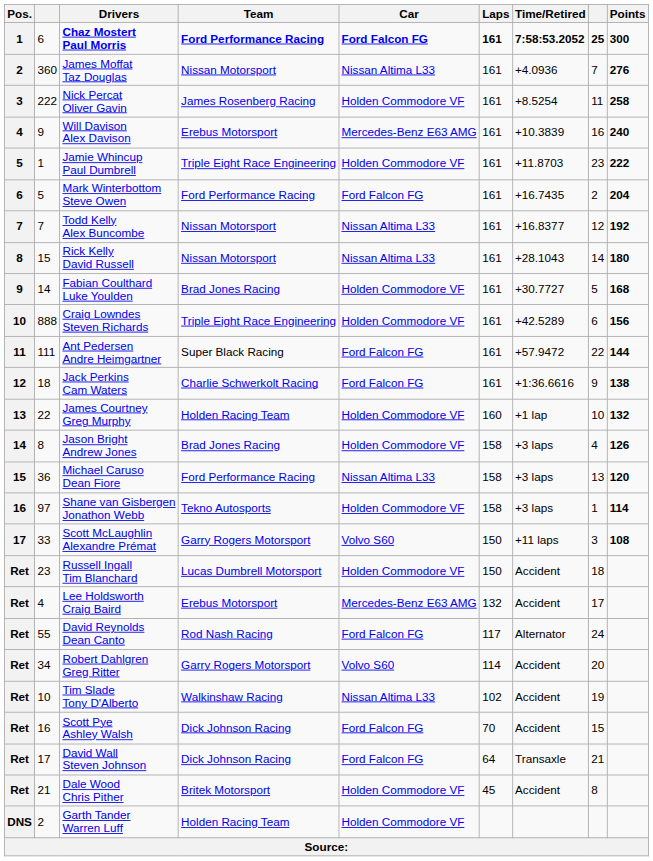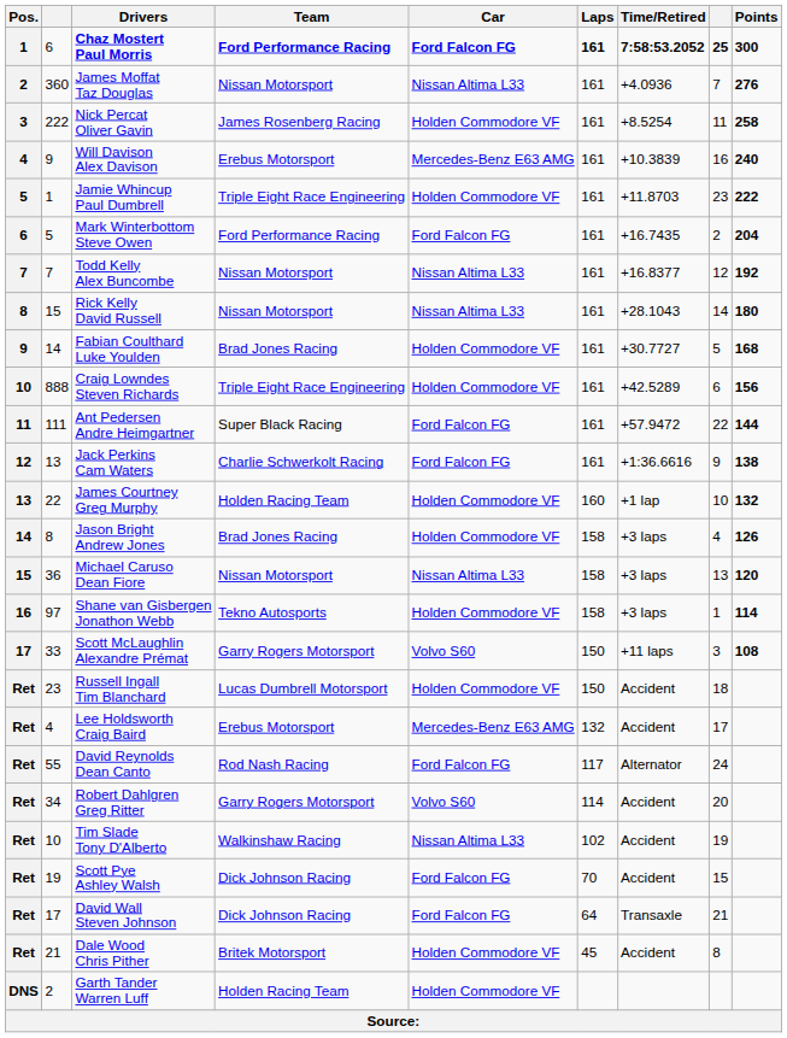 <table class="wikitable" style="font-size: 85%;">
 <tr>
 <th>Pos.</th>
 <th></th>
 <th>Drivers</th>
 <th>Team</th>
 <th>Car</th>
 <th>Laps</th>
 <th>Time/Retired</th>
 <th></th>
 <th>Points</th>
 </tr>
 <tr>
 <th>1</th>
 <td>6</td>
 <td> <strong><a href='#'>Chaz Mostert</a></strong><br> <strong><a href='#'>Paul Morris</a></strong></td>
 <td><strong><a href='#'>Ford Performance Racing</a></strong></td>
 <td><strong><a href='#'>Ford Falcon FG</a></strong></td>
 <td><strong>161</strong></td>
 <td><strong>7:58:53.2052</strong></td>
 <td><strong>25</strong></td>
 <td><strong>300</strong></td>
 </tr>
 <tr>
 <th>2</th>
 <td>360</td>
 <td> <a href='#'>James Moffat</a><br> <a href='#'>Taz Douglas</a></td>
 <td><a href='#'>Nissan Motorsport</a></td>
 <td><a href='#'>Nissan Altima L33</a></td>
 <td>161</td>
 <td>+4.0936</td>
 <td>7</td>
 <td><strong>276</strong></td>
 </tr>
 <tr>
 <th>3</th>
 <td>222</td>
 <td> <a href='#'>Nick Percat</a><br> <a href='#'>Oliver Gavin</a></td>
 <td><a href='#'>James Rosenberg Racing</a></td>
 <td><a href='#'>Holden Commodore VF</a></td>
 <td>161</td>
 <td>+8.5254</td>
 <td>11</td>
 <td><strong>258</strong></td>
 </tr>
 <tr>
 <th>4</th>
 <td>9</td>
 <td> <a href='#'>Will Davison</a><br> <a href='#'>Alex Davison</a></td>
 <td><a href='#'>Erebus Motorsport</a></td>
 <td><a href='#'>Mercedes-Benz E63 AMG</a></td>
 <td>161</td>
 <td>+10.3839</td>
 <td>16</td>
 <td><strong>240</strong></td>
 </tr>
 <tr>
 <th>5</th>
 <td>1</td>
 <td> <a href='#'>Jamie Whincup</a><br> <a href='#'>Paul Dumbrell</a></td>
 <td><a href='#'>Triple Eight Race Engineering</a></td>
 <td><a href='#'>Holden Commodore VF</a></td>
 <td>161</td>
 <td>+11.8703</td>
 <td>23</td>
 <td><strong>222</strong></td>
 </tr>
 <tr>
 <th>6</th>
 <td>5</td>
 <td> <a href='#'>Mark Winterbottom</a><br> <a href='#'>Steve Owen</a></td>
 <td><a href='#'>Ford Performance Racing</a></td>
 <td><a href='#'>Ford Falcon FG</a></td>
 <td>161</td>
 <td>+16.7435</td>
 <td>2</td>
 <td><strong>204</strong></td>
 </tr>
 <tr>
 <th>7</th>
 <td>7</td>
 <td> <a href='#'>Todd Kelly</a><br> <a href='#'>Alex Buncombe</a></td>
 <td><a href='#'>Nissan Motorsport</a></td>
 <td><a href='#'>Nissan Altima L33</a></td>
 <td>161</td>
 <td>+16.8377</td>
 <td>12</td>
 <td><strong>192</strong></td>
 </tr>
 <tr>
 <th>8</th>
 <td>15</td>
 <td> <a href='#'>Rick Kelly</a><br> <a href='#'>David Russell</a></td>
 <td><a href='#'>Nissan Motorsport</a></td>
 <td><a href='#'>Nissan Altima L33</a></td>
 <td>161</td>
 <td>+28.1043</td>
 <td>14</td>
 <td><strong>180</strong></td>
 </tr>
 <tr>
 <th>9</th>
 <td>14</td>
 <td> <a href='#'>Fabian Coulthard</a><br> <a href='#'>Luke Youlden</a></td>
 <td><a href='#'>Brad Jones Racing</a></td>
 <td><a href='#'>Holden Commodore VF</a></td>
 <td>161</td>
 <td>+30.7727</td>
 <td>5</td>
 <td><strong>168</strong></td>
 </tr>
 <tr>
 <th>10</th>
 <td>888</td>
 <td> <a href='#'>Craig Lowndes</a><br> <a href='#'>Steven Richards</a></td>
 <td><a href='#'>Triple Eight Race Engineering</a></td>
 <td><a href='#'>Holden Commodore VF</a></td>
 <td>161</td>
 <td>+42.5289</td>
 <td>6</td>
 <td><strong>156</strong></td>
 </tr>
 <tr>
 <th>11</th>
 <td>111</td>
 <td> <a href='#'>Ant Pedersen</a><br> <a href='#'>Andre Heimgartner</a></td>
 <td>Super Black Racing</td>
 <td><a href='#'>Ford Falcon FG</a></td>
 <td>161</td>
 <td>+57.9472</td>
 <td>22</td>
 <td><strong>144</strong></td>
 </tr>
 <tr>
 <th>12</th>
-<td>18</td>
+<td>13</td>
 <td> <a href='#'>Jack Perkins</a><br> <a href='#'>Cam Waters</a></td>
 <td><a href='#'>Charlie Schwerkolt Racing</a></td>
 <td><a href='#'>Ford Falcon FG</a></td>
 <td>161</td>
 <td>+1:36.6616</td>
 <td>9</td>
 <td><strong>138</strong></td>
 </tr>
 <tr>
 <th>13</th>
 <td>22</td>
 <td> <a href='#'>James Courtney</a><br> <a href='#'>Greg Murphy</a></td>
 <td><a href='#'>Holden Racing Team</a></td>
 <td><a href='#'>Holden Commodore VF</a></td>
 <td>160</td>
 <td>+1 lap</td>
 <td>10</td>
 <td><strong>132</strong></td>
 </tr>
 <tr>
 <th>14</th>
 <td>8</td>
 <td> <a href='#'>Jason Bright</a><br> <a href='#'>Andrew Jones</a></td>
 <td><a href='#'>Brad Jones Racing</a></td>
 <td><a href='#'>Holden Commodore VF</a></td>
 <td>158</td>
 <td>+3 laps</td>
 <td>4</td>
 <td><strong>126</strong></td>
 </tr>
 <tr>
 <th>15</th>
 <td>36</td>
 <td> <a href='#'>Michael Caruso</a><br> <a href='#'>Dean Fiore</a></td>
-<td><a href='#'>Ford Performance Racing</a></td>
+<td><a href='#'>Nissan Motorsport</a></td>
 <td><a href='#'>Nissan Altima L33</a></td>
 <td>158</td>
 <td>+3 laps</td>
 <td>13</td>
 <td><strong>120</strong></td>
 </tr>
 <tr>
 <th>16</th>
 <td>97</td>
 <td> <a href='#'>Shane van Gisbergen</a><br> <a href='#'>Jonathon Webb</a></td>
 <td><a href='#'>Tekno Autosports</a></td>
 <td><a href='#'>Holden Commodore VF</a></td>
 <td>158</td>
 <td>+3 laps</td>
 <td>1</td>
 <td><strong>114</strong></td>
 </tr>
 <tr>
 <th>17</th>
 <td>33</td>
 <td> <a href='#'>Scott McLaughlin</a><br> <a href='#'>Alexandre Prémat</a></td>
 <td><a href='#'>Garry Rogers Motorsport</a></td>
 <td><a href='#'>Volvo S60</a></td>
 <td>150</td>
 <td>+11 laps</td>
 <td>3</td>
 <td><strong>108</strong></td>
 </tr>
 <tr>
 <th>Ret</th>
 <td>23</td>
 <td> <a href='#'>Russell Ingall</a><br> <a href='#'>Tim Blanchard</a></td>
 <td><a href='#'>Lucas Dumbrell Motorsport</a></td>
 <td><a href='#'>Holden Commodore VF</a></td>
 <td>150</td>
 <td>Accident</td>
 <td>18</td>
 <td></td>
 </tr>
 <tr>
 <th>Ret</th>
 <td>4</td>
 <td> <a href='#'>Lee Holdsworth</a><br> <a href='#'>Craig Baird</a></td>
 <td><a href='#'>Erebus Motorsport</a></td>
 <td><a href='#'>Mercedes-Benz E63 AMG</a></td>
 <td>132</td>
 <td>Accident</td>
 <td>17</td>
 <td></td>
 </tr>
 <tr>
 <th>Ret</th>
 <td>55</td>
 <td> <a href='#'>David Reynolds</a><br> <a href='#'>Dean Canto</a></td>
 <td><a href='#'>Rod Nash Racing</a></td>
 <td><a href='#'>Ford Falcon FG</a></td>
 <td>117</td>
 <td>Alternator</td>
 <td>24</td>
 <td></td>
 </tr>
 <tr>
 <th>Ret</th>
 <td>34</td>
 <td> <a href='#'>Robert Dahlgren</a><br> <a href='#'>Greg Ritter</a></td>
 <td><a href='#'>Garry Rogers Motorsport</a></td>
 <td><a href='#'>Volvo S60</a></td>
 <td>114</td>
 <td>Accident</td>
 <td>20</td>
 <td></td>
 </tr>
 <tr>
 <th>Ret</th>
 <td>10</td>
 <td> <a href='#'>Tim Slade</a><br> <a href='#'>Tony D'Alberto</a></td>
 <td><a href='#'>Walkinshaw Racing</a></td>
 <td><a href='#'>Nissan Altima L33</a></td>
 <td>102</td>
 <td>Accident</td>
 <td>19</td>
 <td></td>
 </tr>
 <tr>
 <th>Ret</th>
-<td>16</td>
+<td>19</td>
 <td> <a href='#'>Scott Pye</a><br> <a href='#'>Ashley Walsh</a></td>
 <td><a href='#'>Dick Johnson Racing</a></td>
 <td><a href='#'>Ford Falcon FG</a></td>
 <td>70</td>
 <td>Accident</td>
 <td>15</td>
 <td></td>
 </tr>
 <tr>
 <th>Ret</th>
 <td>17</td>
 <td> <a href='#'>David Wall</a><br> <a href='#'>Steven Johnson</a></td>
 <td><a href='#'>Dick Johnson Racing</a></td>
 <td><a href='#'>Ford Falcon FG</a></td>
 <td>64</td>
 <td>Transaxle</td>
 <td>21</td>
 <td></td>
 </tr>
 <tr>
 <th>Ret</th>
 <td>21</td>
 <td> <a href='#'>Dale Wood</a><br> <a href='#'>Chris Pither</a></td>
 <td><a href='#'>Britek Motorsport</a></td>
 <td><a href='#'>Holden Commodore VF</a></td>
 <td>45</td>
 <td>Accident</td>
 <td>8</td>
 <td></td>
 </tr>
 <tr>
 <th>DNS</th>
 <td>2</td>
 <td> <a href='#'>Garth Tander</a><br> <a href='#'>Warren Luff</a></td>
 <td><a href='#'>Holden Racing Team</a></td>
 <td><a href='#'>Holden Commodore VF</a></td>
 <td></td>
 <td></td>
 <td></td>
 <td></td>
 </tr>
 <tr>
 <th colspan="9">Source:</th>
 </tr>
 </table>
